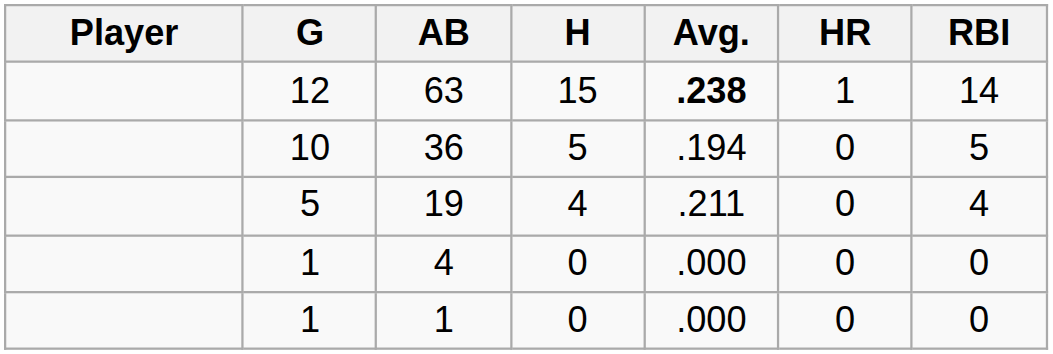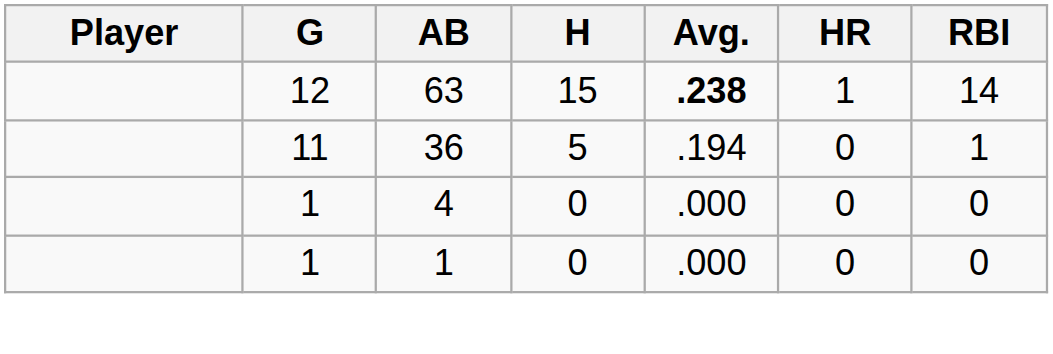 <table class="wikitable sortable">
 <tr>
 <th bgcolor="#DDDDFF" width="16%">Player</th>
 <th bgcolor="#DDDDFF" width="9%">G</th>
 <th bgcolor="#DDDDFF" width="9%">AB</th>
 <th bgcolor="#DDDDFF" width="9%">H</th>
 <th bgcolor="#DDDDFF" width="9%">Avg.</th>
 <th bgcolor="#DDDDFF" width="9%">HR</th>
 <th bgcolor="#DDDDFF" width="9%">RBI</th>
 </tr>
 <tr align="center">
 <td></td>
 <td>12</td>
 <td>63</td>
 <td>15</td>
 <td><strong>.238</strong></td>
 <td>1</td>
 <td>14</td>
 </tr>
 <tr align="center">
 <td></td>
-<td>10</td>
+<td>11</td>
 <td>36</td>
 <td>5</td>
 <td>.194</td>
 <td>0</td>
-<td>5</td>
-</tr>
-<tr align="center">
-<td></td>
-<td>5</td>
-<td>19</td>
-<td>4</td>
-<td>.211</td>
-<td>0</td>
-<td>4</td>
+<td>1</td>
 </tr>
 <tr align="center">
 <td></td>
 <td>1</td>
 <td>4</td>
 <td>0</td>
 <td>.000</td>
 <td>0</td>
 <td>0</td>
 </tr>
 <tr align="center">
 <td></td>
 <td>1</td>
 <td>1</td>
 <td>0</td>
 <td>.000</td>
 <td>0</td>
 <td>0</td>
 </tr>
 </table>
